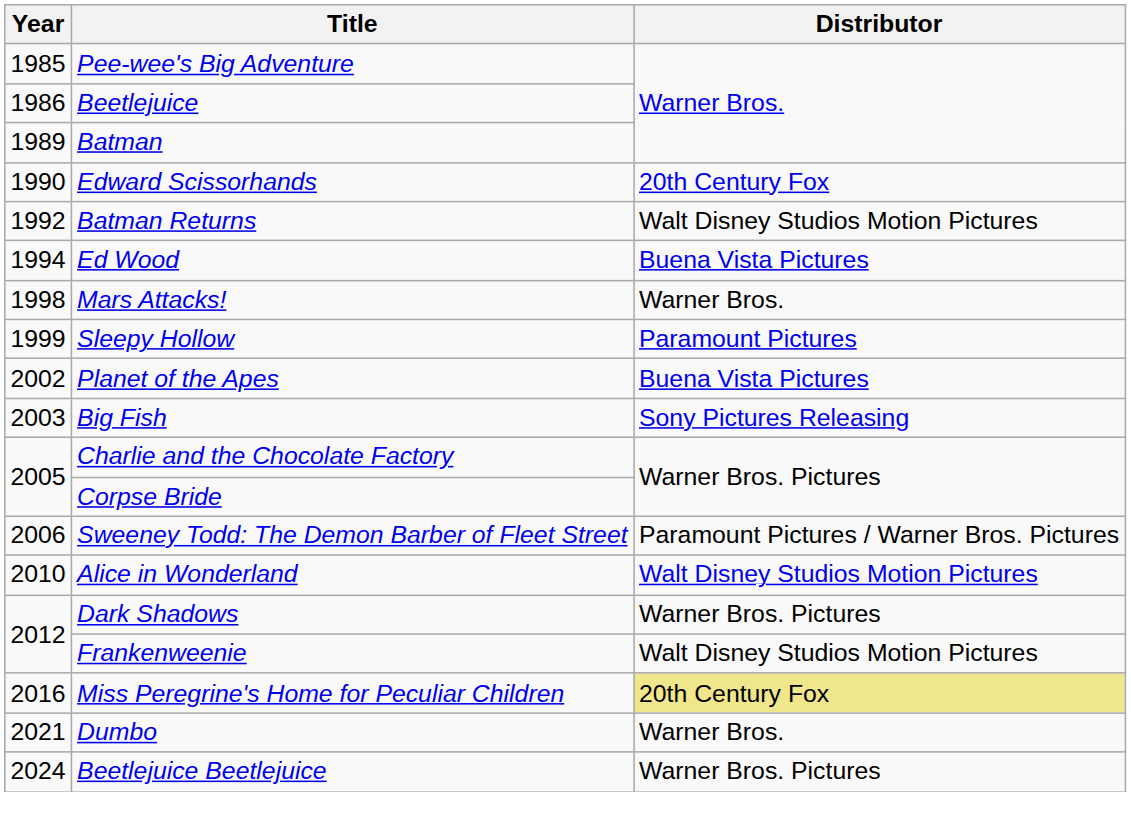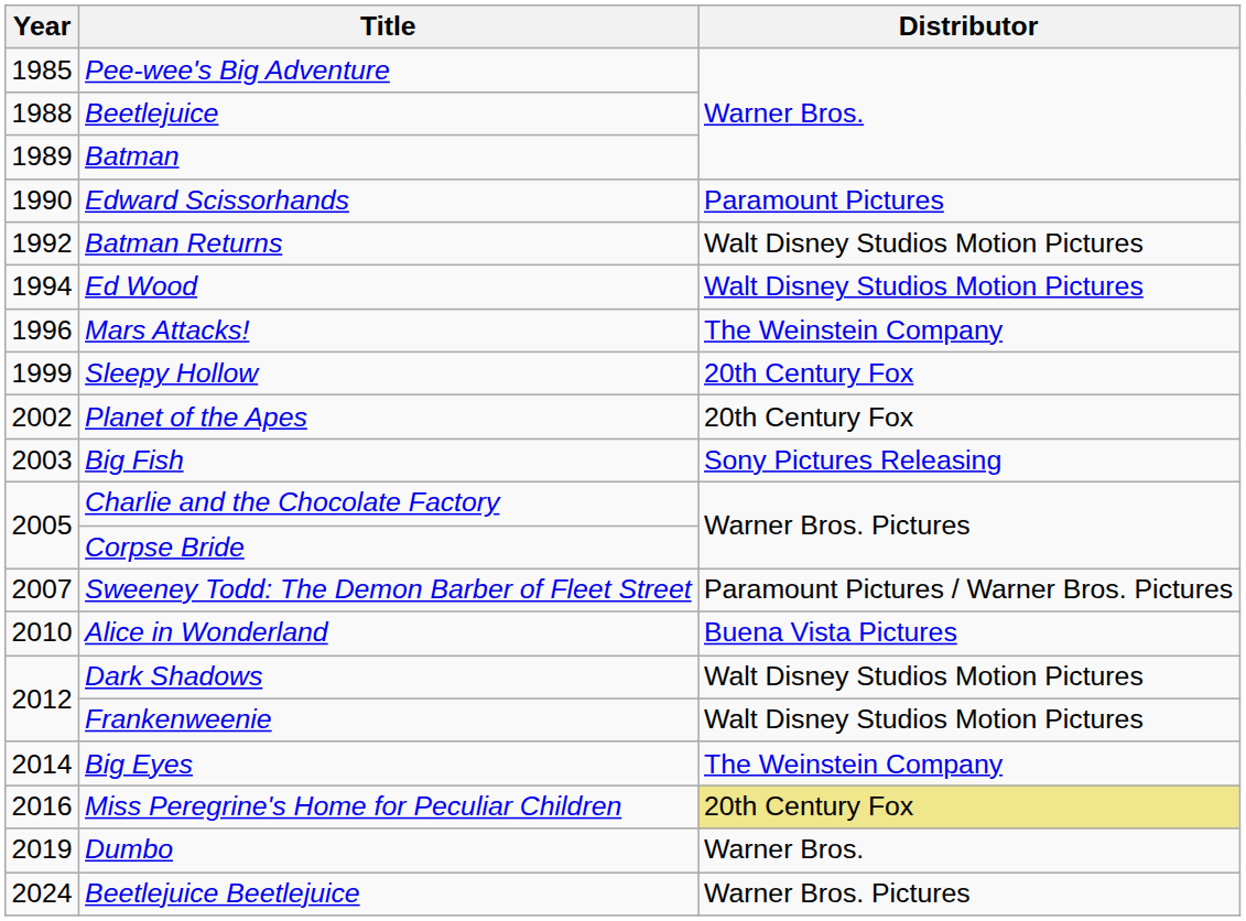 <table class="wikitable sortable">
 <tr>
 <th>Year</th>
 <th>Title</th>
 <th>Distributor</th>
 </tr>
 <tr>
 <td>1985</td>
 <td><em><a href='#'>Pee-wee's Big Adventure</a></em></td>
 <td rowspan="3"><a href='#'>Warner Bros.</a></td>
 </tr>
 <tr>
-<td>1986</td>
+<td>1988</td>
 <td><em><a href='#'>Beetlejuice</a></em></td>
 </tr>
 <tr>
 <td>1989</td>
 <td><em><a href='#'>Batman</a></em></td>
 </tr>
 <tr>
 <td>1990</td>
 <td><em><a href='#'>Edward Scissorhands</a></em></td>
-<td><a href='#'>20th Century Fox</a></td>
+<td><a href='#'>Paramount Pictures</a></td>
 </tr>
 <tr>
 <td>1992</td>
 <td><em><a href='#'>Batman Returns</a></em></td>
 <td>Walt Disney Studios Motion Pictures</td>
 </tr>
 <tr>
 <td>1994</td>
 <td><em><a href='#'>Ed Wood</a></em></td>
-<td><a href='#'>Buena Vista Pictures</a></td>
+<td><a href='#'>Walt Disney Studios Motion Pictures</a></td>
 </tr>
 <tr>
-<td>1998</td>
+<td>1996</td>
 <td><em><a href='#'>Mars Attacks!</a></em></td>
-<td>Warner Bros.</td>
+<td><a href='#'>The Weinstein Company</a></td>
 </tr>
 <tr>
 <td>1999</td>
 <td><em><a href='#'>Sleepy Hollow</a></em></td>
-<td><a href='#'>Paramount Pictures</a></td>
+<td><a href='#'>20th Century Fox</a></td>
 </tr>
 <tr>
 <td>2002</td>
 <td><em><a href='#'>Planet of the Apes</a></em></td>
-<td><a href='#'>Buena Vista Pictures</a></td>
+<td>20th Century Fox</td>
 </tr>
 <tr>
 <td>2003</td>
 <td><em><a href='#'>Big Fish</a></em></td>
 <td><a href='#'>Sony Pictures Releasing</a></td>
 </tr>
 <tr>
 <td rowspan="2">2005</td>
 <td><em><a href='#'>Charlie and the Chocolate Factory</a></em></td>
 <td rowspan="2">Warner Bros. Pictures</td>
 </tr>
 <tr>
 <td><em><a href='#'>Corpse Bride</a></em></td>
 </tr>
 <tr>
-<td>2006</td>
+<td>2007</td>
 <td><em><a href='#'>Sweeney Todd: The Demon Barber of Fleet Street</a></em></td>
 <td>Paramount Pictures / Warner Bros. Pictures</td>
 </tr>
 <tr>
 <td>2010</td>
 <td><em><a href='#'>Alice in Wonderland</a></em></td>
-<td><a href='#'>Walt Disney Studios Motion Pictures</a></td>
+<td><a href='#'>Buena Vista Pictures</a></td>
 </tr>
 <tr>
 <td rowspan="2">2012</td>
 <td><em><a href='#'>Dark Shadows</a></em></td>
-<td>Warner Bros. Pictures</td>
+<td>Walt Disney Studios Motion Pictures</td>
 </tr>
 <tr>
 <td><em><a href='#'>Frankenweenie</a></em></td>
 <td>Walt Disney Studios Motion Pictures</td>
+</tr>
+<tr>
+<td>2014</td>
+<td><em><a href='#'>Big Eyes</a></em></td>
+<td><a href='#'>The Weinstein Company</a></td>
 </tr>
 <tr>
 <td>2016</td>
 <td><em><a href='#'>Miss Peregrine's Home for Peculiar Children</a></em></td>
 <td style="background: khaki;">20th Century Fox</td>
 </tr>
 <tr>
-<td>2021</td>
+<td>2019</td>
 <td><em><a href='#'>Dumbo</a></em></td>
 <td>Warner Bros.</td>
 </tr>
 <tr>
 <td>2024</td>
 <td><em><a href='#'>Beetlejuice Beetlejuice</a></em></td>
 <td>Warner Bros. Pictures</td>
 </tr>
 </table>
